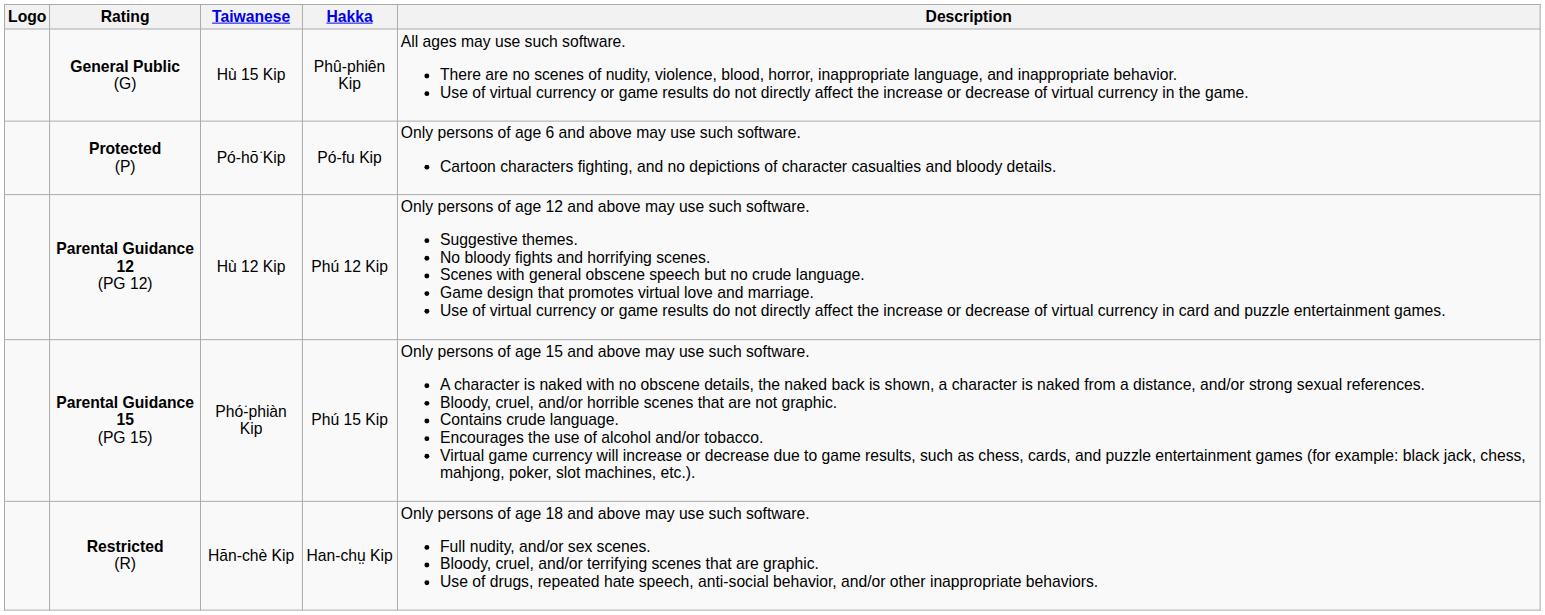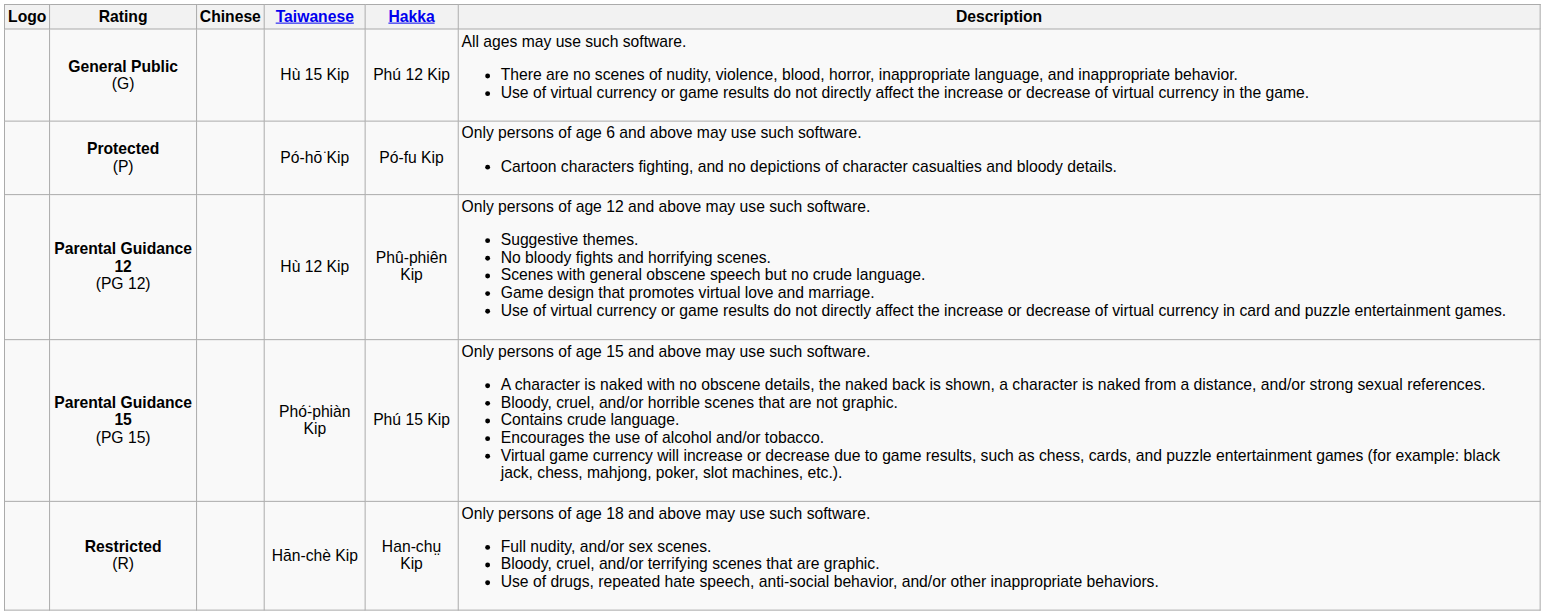 <table class="wikitable" style="text-align:center">
 <tr>
 <th>Logo</th>
 <th>Rating</th>
+<th>Chinese</th>
 <th><a href='#'>Taiwanese</a></th>
 <th><a href='#'>Hakka</a></th>
 <th>Description</th>
 </tr>
 <tr>
 <td></td>
 <td><strong>General Public</strong><br>(G)</td>
+<td></td>
 <td>Hù 15 Kip</td>
-<td>Phû-phiên Kip</td>
+<td>Phú 12 Kip</td>
 <td align=left>All ages may use such software.<br><ul><li>There are no scenes of nudity, violence, blood, horror, inappropriate language, and inappropriate behavior.</li><li>Use of virtual currency or game results do not directly affect the increase or decrease of virtual currency in the game.</li></ul></td>
 </tr>
 <tr>
 <td></td>
 <td><strong>Protected</strong><br>(P)</td>
+<td></td>
 <td>Pó-hō͘ Kip</td>
 <td>Pó-fu Kip</td>
 <td align=left>Only persons of age 6 and above may use such software.<br><ul><li>Cartoon characters fighting, and no depictions of character casualties and bloody details.</li></ul></td>
 </tr>
 <tr>
 <td></td>
 <td><strong>Parental Guidance 12</strong><br>(PG 12)</td>
+<td></td>
 <td>Hù 12 Kip</td>
-<td>Phú 12 Kip</td>
+<td>Phû-phiên Kip</td>
 <td align=left>Only persons of age 12 and above may use such software.<br><ul><li>Suggestive themes.</li><li>No bloody fights and horrifying scenes.</li><li>Scenes with general obscene speech but no crude language.</li><li>Game design that promotes virtual love and marriage.</li><li>Use of virtual currency or game results do not directly affect the increase or decrease of virtual currency in card and puzzle entertainment games.</li></ul></td>
 </tr>
 <tr>
 <td></td>
 <td><strong>Parental Guidance 15</strong><br>(PG 15)</td>
+<td></td>
 <td>Phó͘-phiàn Kip</td>
 <td>Phú 15 Kip</td>
 <td align=left>Only persons of age 15 and above may use such software.<br><ul><li>A character is naked with no obscene details, the naked back is shown, a character is naked from a distance, and/or strong sexual references.</li><li>Bloody, cruel, and/or horrible scenes that are not graphic.</li><li>Contains crude language.</li><li>Encourages the use of alcohol and/or tobacco.</li><li>Virtual game currency will increase or decrease due to game results, such as chess, cards, and puzzle entertainment games (for example: black jack, chess, mahjong, poker, slot machines, etc.).</li></ul></td>
 </tr>
 <tr>
 <td></td>
 <td><strong>Restricted</strong><br>(R)</td>
+<td></td>
 <td>Hān-chè Kip</td>
 <td>Han-chṳ Kip</td>
 <td align=left>Only persons of age 18 and above may use such software.<br><ul><li>Full nudity, and/or sex scenes.</li><li>Bloody, cruel, and/or terrifying scenes that are graphic.</li><li>Use of drugs, repeated hate speech, anti-social behavior, and/or other inappropriate behaviors.</li></ul></td>
 </tr>
 </table>
